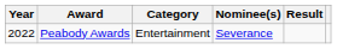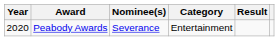 <table class="wikitable plainrowheaders sortable">
 <tr>
 <th scope="col">Year</th>
 <th scope="col">Award</th>
+<th scope="col">Nominee(s)</th>
 <th scope="col">Category</th>
-<th scope="col">Nominee(s)</th>
 <th scope="col">Result</th>
 <th scope="col" class="unsortable"></th>
 </tr>
 <tr>
-<td>2022</td>
+<td>2020</td>
 <td><a href='#'>Peabody Awards</a></td>
+<td><a href='#'> Severance</a></td>
 <td>Entertainment</td>
-<td><a href='#'> Severance</a></td>
 <td></td>
 <td></td>
 </tr>
 </table>
